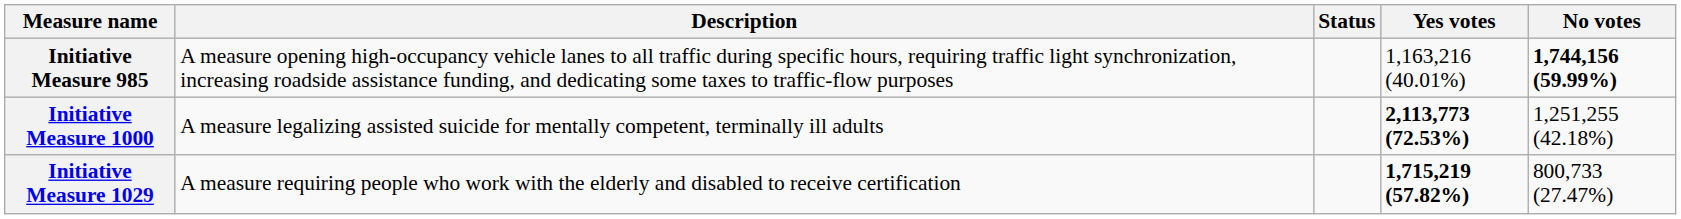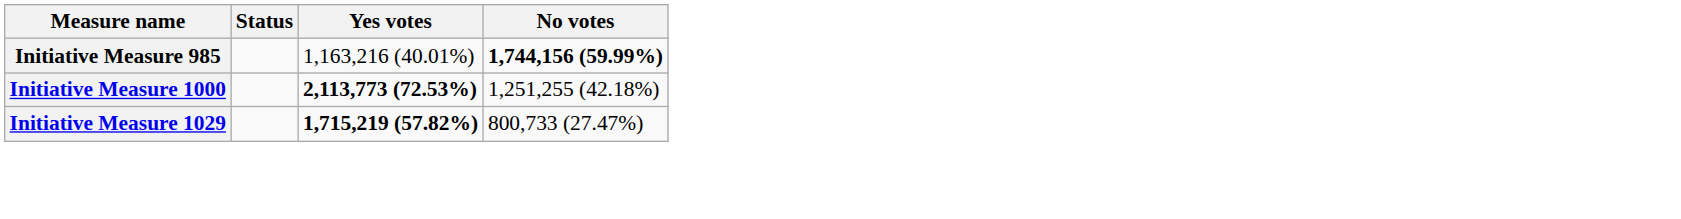 <table class="wikitable sortable plainrowheaders">
 <tr>
 <th scope=col>Measure name</th>
-<th scope=col class=unsortable>Description</th>
 <th scope=col>Status</th>
 <th scope=col>Yes votes</th>
 <th scope=col>No votes</th>
 </tr>
 <tr>
 <th scope=row>Initiative Measure 985</th>
-<td>A measure opening high-occupancy vehicle lanes to all traffic during specific hours, requiring traffic light synchronization, increasing roadside assistance funding, and dedicating some taxes to traffic-flow purposes</td>
 <td></td>
 <td>1,163,216 (40.01%)</td>
 <td><strong>1,744,156 (59.99%)</strong></td>
 </tr>
 <tr>
 <th scope=row><a href='#'>Initiative Measure 1000</a></th>
-<td>A measure legalizing assisted suicide for mentally competent, terminally ill adults</td>
 <td></td>
 <td><strong>2,113,773 (72.53%)</strong></td>
 <td>1,251,255 (42.18%)</td>
 </tr>
 <tr>
 <th scope=row><a href='#'>Initiative Measure 1029</a></th>
-<td>A measure requiring people who work with the elderly and disabled to receive certification</td>
 <td></td>
 <td><strong>1,715,219 (57.82%)</strong></td>
 <td>800,733 (27.47%)</td>
 </tr>
 </table>
